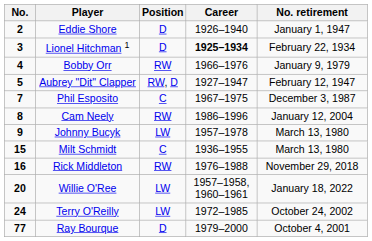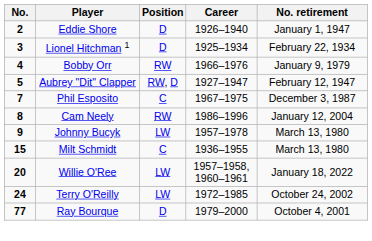 <table class="wikitable sortable" style="text-align:center">
 <tr>
 <th style="width:40px;">No.</th>
 <th style="width:150px;">Player</th>
 <th style="width:60px;">Position</th>
 <th style="width:100px;">Career</th>
 <th style="width:160px;">No. retirement</th>
 </tr>
 <tr>
 <td><strong>2</strong></td>
 <td><a href='#'>Eddie Shore</a></td>
 <td><a href='#'>D</a></td>
 <td>1926–1940</td>
 <td>January 1, 1947</td>
 </tr>
 <tr>
 <td><strong>3</strong></td>
 <td><a href='#'>Lionel Hitchman</a> <sup>1</sup></td>
 <td><a href='#'>D</a></td>
-<td><strong>1925–1934</strong></td>
+<td>1925–1934</td>
 <td>February 22, 1934</td>
 </tr>
 <tr>
 <td><strong>4</strong></td>
 <td><a href='#'>Bobby Orr</a></td>
 <td><a href='#'>RW</a></td>
 <td>1966–1976</td>
 <td>January 9, 1979</td>
 </tr>
 <tr>
 <td><strong>5</strong></td>
 <td><a href='#'>Aubrey "Dit" Clapper</a></td>
 <td><a href='#'>RW</a>, <a href='#'>D</a></td>
 <td>1927–1947</td>
 <td>February 12, 1947</td>
 </tr>
 <tr>
 <td><strong>7</strong></td>
 <td><a href='#'>Phil Esposito</a></td>
 <td><a href='#'>C</a></td>
 <td>1967–1975</td>
 <td>December 3, 1987</td>
 </tr>
 <tr>
 <td><strong>8</strong></td>
 <td><a href='#'>Cam Neely</a></td>
 <td><a href='#'>RW</a></td>
 <td>1986–1996</td>
 <td>January 12, 2004</td>
 </tr>
 <tr>
 <td><strong>9</strong></td>
 <td><a href='#'>Johnny Bucyk</a></td>
 <td><a href='#'>LW</a></td>
 <td>1957–1978</td>
 <td>March 13, 1980</td>
 </tr>
 <tr>
 <td><strong>15</strong></td>
 <td><a href='#'>Milt Schmidt</a></td>
 <td><a href='#'>C</a></td>
 <td>1936–1955</td>
 <td>March 13, 1980</td>
 </tr>
 <tr>
-<td><strong>16</strong></td>
-<td><a href='#'>Rick Middleton</a></td>
-<td><a href='#'>RW</a></td>
-<td>1976–1988</td>
-<td>November 29, 2018</td>
-</tr>
-<tr>
 <td><strong>20</strong></td>
 <td><a href='#'>Willie O'Ree</a></td>
 <td><a href='#'>LW</a></td>
 <td>1957–1958, 1960–1961</td>
 <td>January 18, 2022</td>
 </tr>
 <tr>
 <td><strong>24</strong></td>
 <td><a href='#'>Terry O'Reilly</a></td>
 <td><a href='#'>LW</a></td>
 <td>1972–1985</td>
 <td>October 24, 2002</td>
 </tr>
 <tr>
 <td><strong>77</strong></td>
 <td><a href='#'>Ray Bourque</a></td>
 <td><a href='#'>D</a></td>
 <td>1979–2000</td>
 <td>October 4, 2001</td>
 </tr>
 </table>
